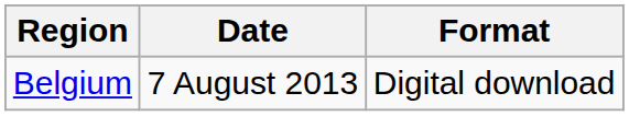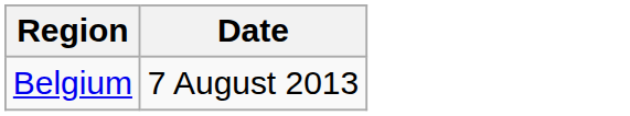 <table class="wikitable">
 <tr>
 <th>Region</th>
 <th>Date</th>
-<th>Format</th>
 </tr>
 <tr>
 <td><a href='#'>Belgium</a></td>
 <td>7 August 2013</td>
-<td>Digital download</td>
 </tr>
 </table>
